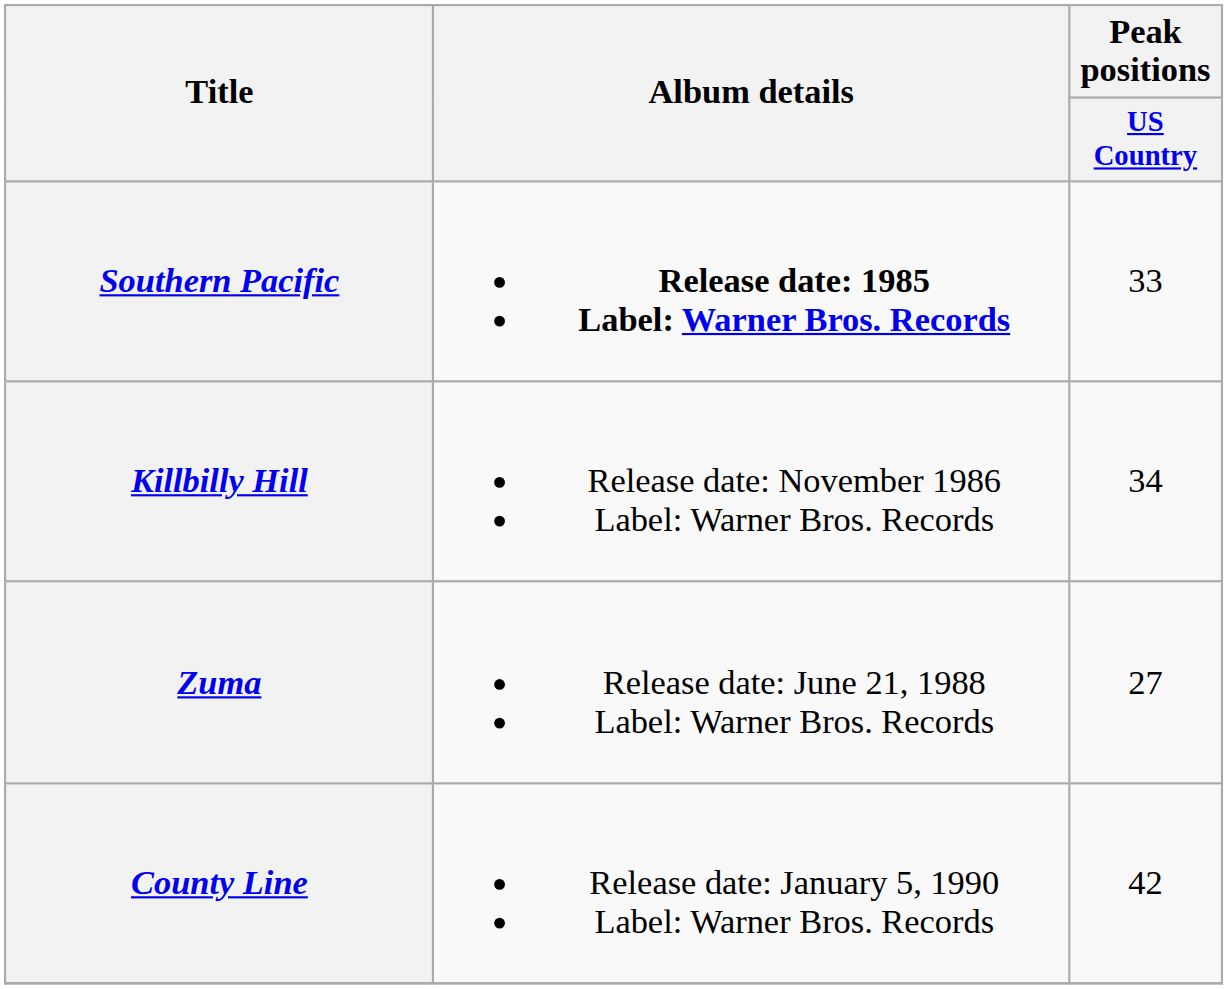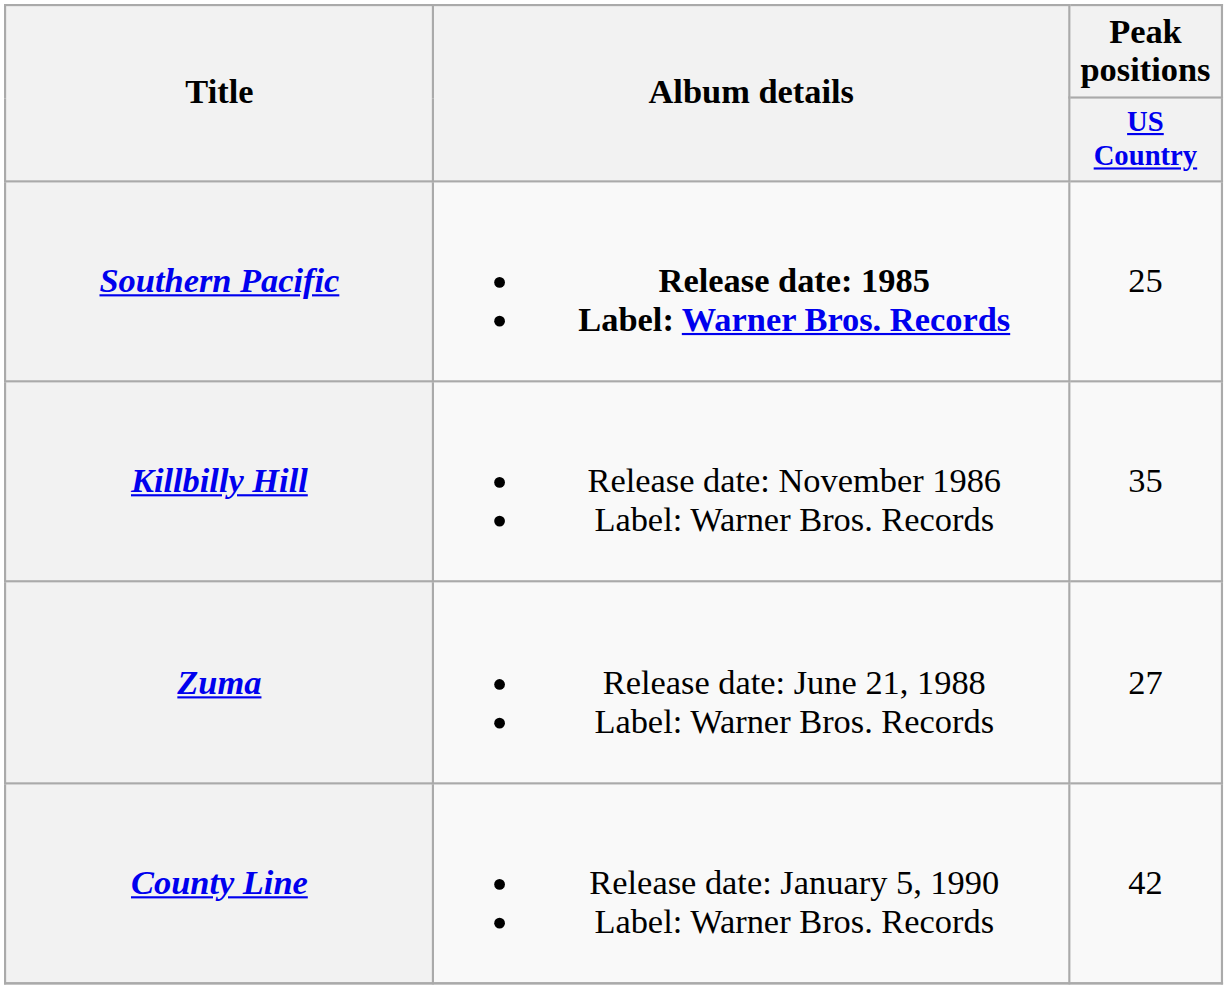 <table class="wikitable plainrowheaders" style="text-align:center;">
 <tr>
 <th rowspan="2" style="width:12em;">Title</th>
 <th rowspan="2" style="width:18em;">Album details</th>
 <th colspan="1">Peak positions</th>
 </tr>
 <tr style="font-size:smaller;">
 <th width="65"><a href='#'>US Country</a><br></th>
 </tr>
 <tr>
 <th scope="row"><em><a href='#'>Southern Pacific</a></em></th>
 <td><strong><br><ul><li>Release date: 1985</li><li>Label: <a href='#'>Warner Bros. Records</a></li></ul></strong></td>
-<td>33</td>
+<td>25</td>
 </tr>
 <tr>
 <th scope="row"><em><a href='#'>Killbilly Hill</a></em></th>
 <td><br><ul><li>Release date: November 1986</li><li>Label: Warner Bros. Records</li></ul></td>
-<td>34</td>
+<td>35</td>
 </tr>
 <tr>
 <th scope="row"><em><a href='#'>Zuma</a></em></th>
 <td><br><ul><li>Release date: June 21, 1988</li><li>Label: Warner Bros. Records</li></ul></td>
 <td>27</td>
 </tr>
 <tr>
 <th scope="row"><em><a href='#'>County Line</a></em></th>
 <td><br><ul><li>Release date: January 5, 1990</li><li>Label: Warner Bros. Records</li></ul></td>
 <td>42</td>
 </tr>
 <tr>
 </tr>
 </table>
